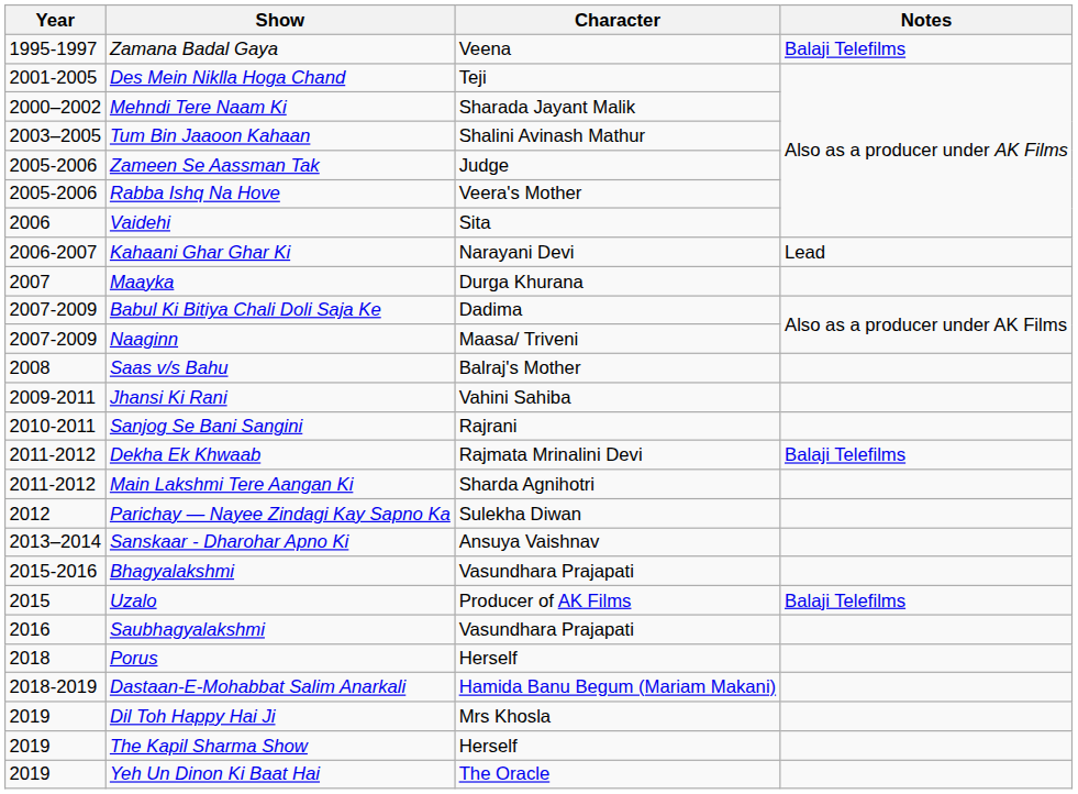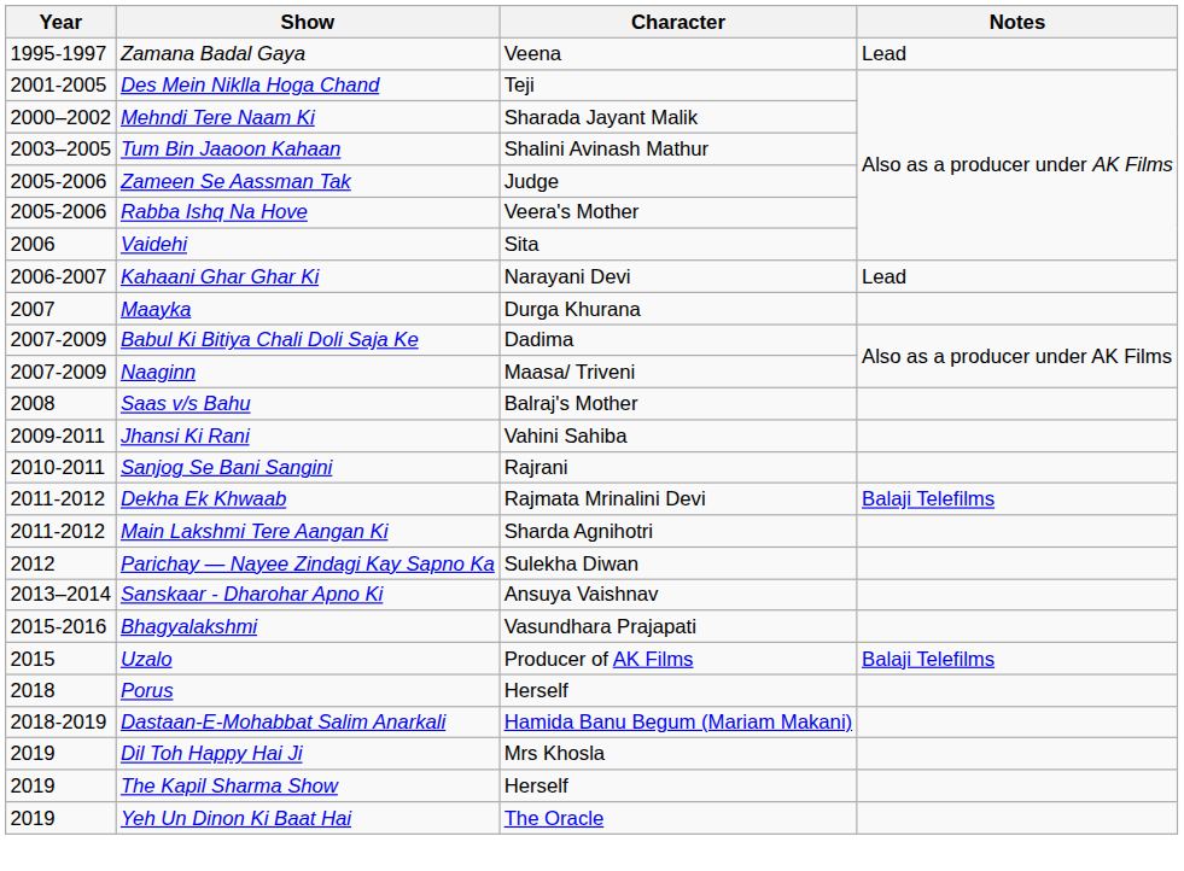 <table class="wikitable sortable" style="font-size: 90%;">
 <tr>
 <th>Year</th>
 <th>Show</th>
 <th>Character</th>
 <th>Notes</th>
 </tr>
 <tr>
 <td>1995-1997</td>
 <td><em>Zamana Badal Gaya</em></td>
 <td>Veena</td>
-<td><a href='#'>Balaji Telefilms</a></td>
+<td>Lead</td>
 </tr>
 <tr>
 <td>2001-2005</td>
 <td><em><a href='#'>Des Mein Niklla Hoga Chand</a></em></td>
 <td>Teji</td>
 <td rowspan="6">Also as a producer under <em>AK Films</em></td>
 </tr>
 <tr>
 <td>2000–2002</td>
 <td><em><a href='#'>Mehndi Tere Naam Ki</a></em></td>
 <td>Sharada Jayant Malik</td>
 </tr>
 <tr>
 <td>2003–2005</td>
 <td><em><a href='#'>Tum Bin Jaaoon Kahaan</a></em></td>
 <td>Shalini Avinash Mathur</td>
 </tr>
 <tr>
 <td>2005-2006</td>
 <td><em><a href='#'>Zameen Se Aassman Tak</a></em></td>
 <td>Judge</td>
 </tr>
 <tr>
 <td>2005-2006</td>
 <td><em><a href='#'>Rabba Ishq Na Hove</a></em></td>
 <td>Veera's Mother</td>
 </tr>
 <tr>
 <td>2006</td>
 <td><em><a href='#'>Vaidehi</a></em></td>
 <td>Sita</td>
 </tr>
 <tr>
 <td>2006-2007</td>
 <td><em><a href='#'>Kahaani Ghar Ghar Ki</a></em></td>
 <td>Narayani Devi</td>
 <td>Lead</td>
 </tr>
 <tr>
 <td>2007</td>
 <td><em><a href='#'>Maayka</a></em></td>
 <td>Durga Khurana</td>
 <td></td>
 </tr>
 <tr>
 <td>2007-2009</td>
 <td><em><a href='#'>Babul Ki Bitiya Chali Doli Saja Ke</a></em></td>
 <td>Dadima</td>
 <td rowspan="2">Also as a producer under AK Films</td>
 </tr>
 <tr>
 <td>2007-2009</td>
 <td><em><a href='#'>Naaginn</a></em></td>
 <td>Maasa/ Triveni</td>
 </tr>
 <tr>
 <td>2008</td>
 <td><em><a href='#'>Saas v/s Bahu</a></em></td>
 <td>Balraj's Mother</td>
 <td></td>
 </tr>
 <tr>
 <td>2009-2011</td>
 <td><em><a href='#'>Jhansi Ki Rani</a></em></td>
 <td>Vahini Sahiba</td>
 <td></td>
 </tr>
 <tr>
 <td>2010-2011</td>
 <td><em><a href='#'>Sanjog Se Bani Sangini</a></em></td>
 <td>Rajrani</td>
 <td></td>
 </tr>
 <tr>
 <td>2011-2012</td>
 <td><em><a href='#'>Dekha Ek Khwaab</a></em></td>
 <td>Rajmata Mrinalini Devi</td>
 <td><a href='#'>Balaji Telefilms</a></td>
 </tr>
 <tr>
 <td>2011-2012</td>
 <td><em><a href='#'>Main Lakshmi Tere Aangan Ki</a></em></td>
 <td>Sharda Agnihotri</td>
 <td></td>
 </tr>
 <tr>
 <td>2012</td>
 <td><em><a href='#'>Parichay — Nayee Zindagi Kay Sapno Ka</a></em></td>
 <td>Sulekha Diwan</td>
 <td></td>
 </tr>
 <tr>
 <td>2013–2014</td>
 <td><em><a href='#'>Sanskaar - Dharohar Apno Ki</a></em></td>
 <td>Ansuya Vaishnav</td>
 <td></td>
 </tr>
 <tr>
 <td>2015-2016</td>
 <td><em><a href='#'>Bhagyalakshmi</a></em></td>
 <td>Vasundhara Prajapati</td>
 <td></td>
 </tr>
 <tr>
 <td>2015</td>
 <td><em><a href='#'>Uzalo</a></em></td>
 <td>Producer of <a href='#'>AK Films</a></td>
 <td><a href='#'>Balaji Telefilms</a></td>
 </tr>
 <tr>
-<td>2016</td>
-<td><em><a href='#'>Saubhagyalakshmi</a></em></td>
-<td>Vasundhara Prajapati</td>
-<td></td>
-</tr>
-<tr>
 <td>2018</td>
 <td><em><a href='#'>Porus</a></em></td>
 <td>Herself</td>
 <td></td>
 </tr>
 <tr>
 <td>2018-2019</td>
 <td><em><a href='#'>Dastaan-E-Mohabbat Salim Anarkali</a></em></td>
 <td><a href='#'>Hamida Banu Begum (Mariam Makani)</a></td>
 <td></td>
 </tr>
 <tr>
 <td>2019</td>
 <td><em><a href='#'>Dil Toh Happy Hai Ji</a></em></td>
 <td>Mrs Khosla</td>
 <td></td>
 </tr>
 <tr>
 <td>2019</td>
 <td><em><a href='#'>The Kapil Sharma Show</a></em></td>
 <td>Herself</td>
 <td></td>
 </tr>
 <tr>
 <td>2019</td>
 <td><em><a href='#'>Yeh Un Dinon Ki Baat Hai</a></em></td>
 <td><a href='#'>The Oracle</a></td>
 <td></td>
 </tr>
 </table>
